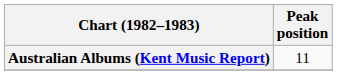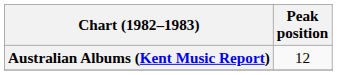 <table class="wikitable sortable plainrowheaders" style="text-align:center">
 <tr>
 <th scope="col">Chart (1982–1983)</th>
 <th scope="col">Peak<br>position</th>
 </tr>
 <tr>
 <th scope="row">Australian Albums (<a href='#'>Kent Music Report</a>)</th>
-<td>11</td>
+<td>12</td>
 </tr>
 <tr>
 </tr>
 <tr>
 </tr>
 <tr>
 </tr>
 <tr>
 </tr>
 <tr>
 </tr>
 <tr>
 </tr>
 <tr>
 </tr>
 <tr>
 </tr>
 </table>
